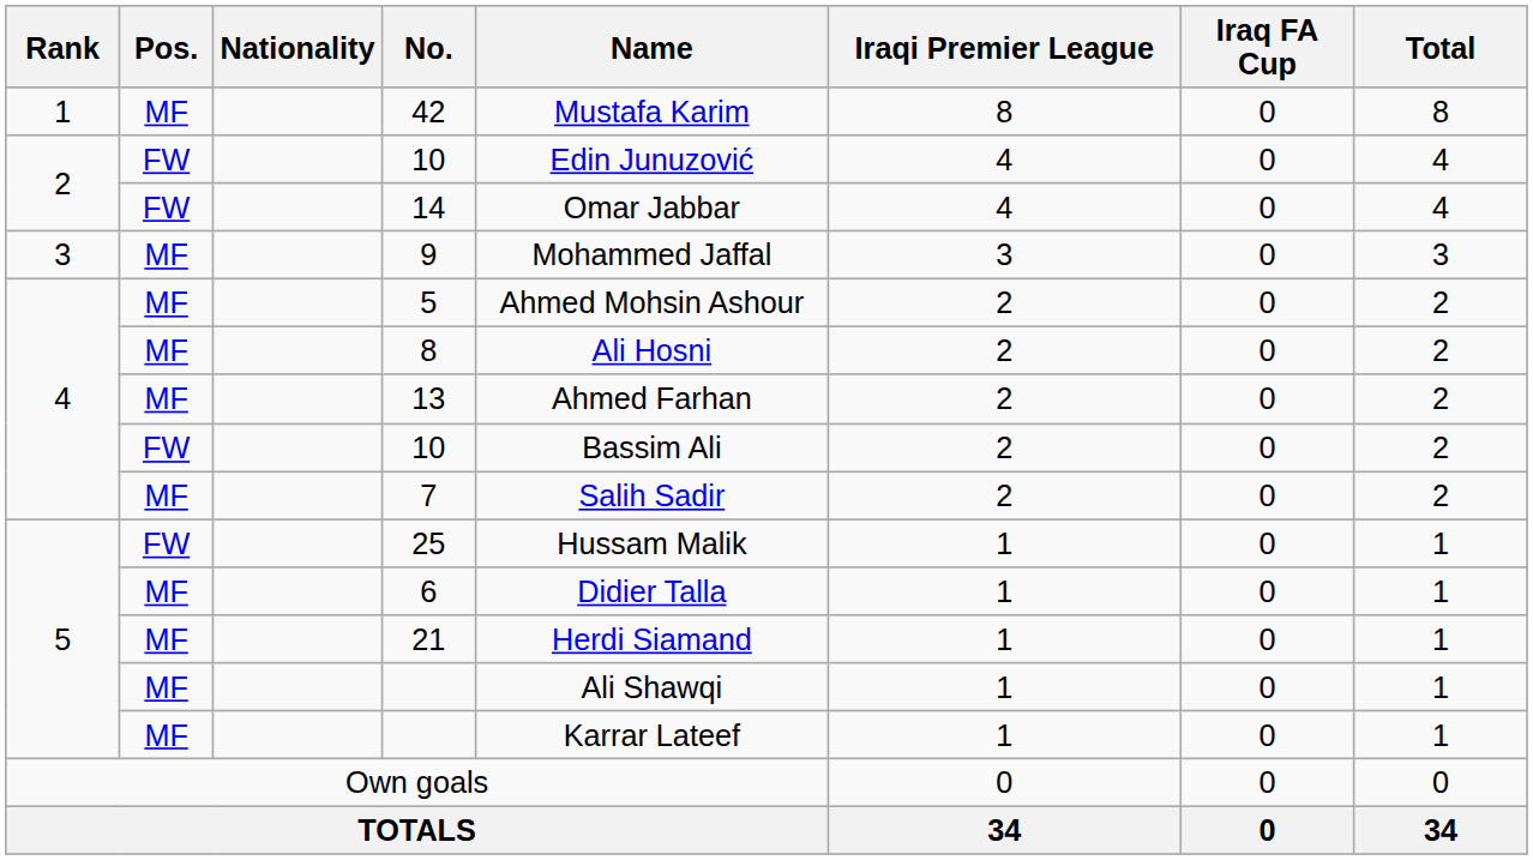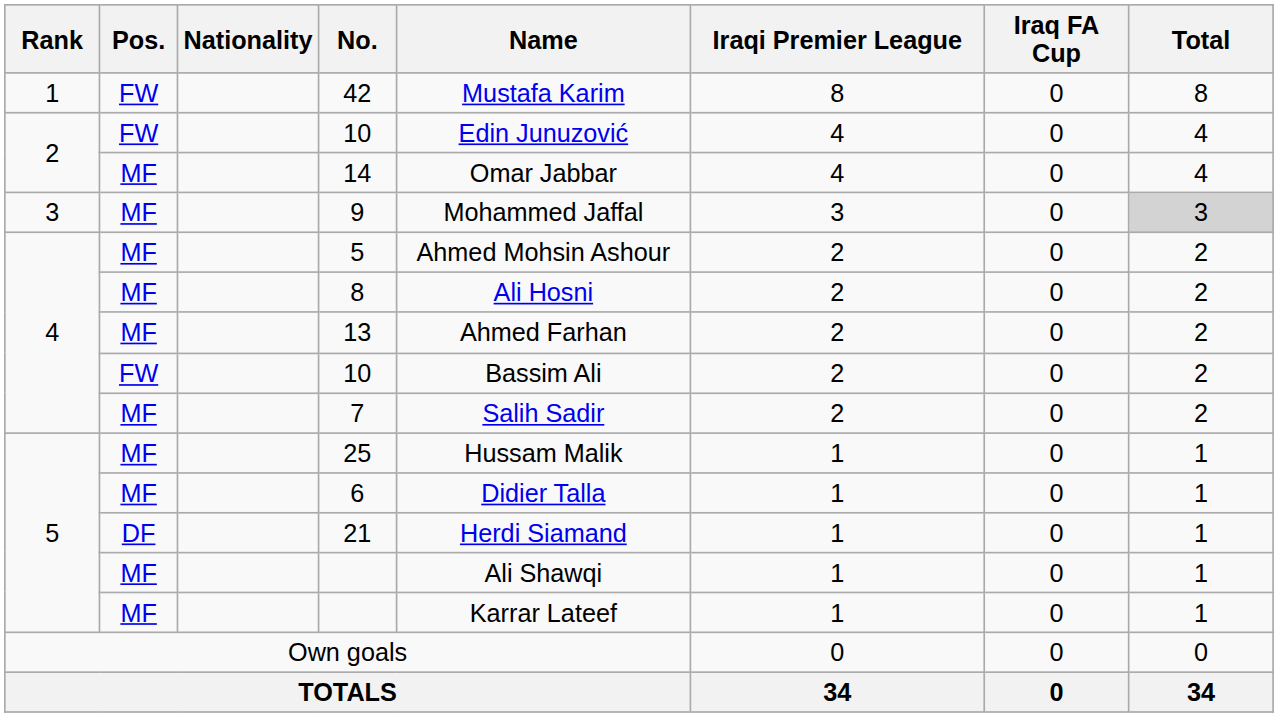 <table class="wikitable" style="font-size: 95%; text-align: center;">
 <tr>
 <th width=50>Rank</th>
 <th width=40>Pos.</th>
 <th width=60>Nationality</th>
 <th width=40>No.</th>
 <th width=170>Name</th>
 <th width=170>Iraqi Premier League</th>
 <th width=80>Iraq FA Cup</th>
 <th width=80><strong>Total</strong></th>
 </tr>
 <tr>
 <td rowspan=1>1</td>
-<td><a href='#'>MF</a></td>
+<td><a href='#'>FW</a></td>
 <td></td>
 <td>42</td>
 <td><a href='#'>Mustafa Karim</a></td>
 <td>8</td>
 <td>0</td>
 <td>8</td>
 </tr>
 <tr>
 <td rowspan=2>2</td>
 <td><a href='#'>FW</a></td>
 <td></td>
 <td>10</td>
 <td><a href='#'>Edin Junuzović</a></td>
 <td>4</td>
 <td>0</td>
 <td>4</td>
 </tr>
 <tr>
-<td><a href='#'>FW</a></td>
+<td><a href='#'>MF</a></td>
 <td></td>
 <td>14</td>
 <td>Omar Jabbar</td>
 <td>4</td>
 <td>0</td>
 <td>4</td>
 </tr>
 <tr>
 <td rowspan=1>3</td>
 <td><a href='#'>MF</a></td>
 <td></td>
 <td>9</td>
 <td>Mohammed Jaffal</td>
 <td>3</td>
 <td>0</td>
-<td>3</td>
+<td style="background: lightgrey;">3</td>
 </tr>
 <tr>
 <td rowspan=5>4</td>
 <td><a href='#'>MF</a></td>
 <td></td>
 <td>5</td>
 <td>Ahmed Mohsin Ashour</td>
 <td>2</td>
 <td>0</td>
 <td>2</td>
 </tr>
 <tr>
 <td><a href='#'>MF</a></td>
 <td></td>
 <td>8</td>
 <td><a href='#'>Ali Hosni</a></td>
 <td>2</td>
 <td>0</td>
 <td>2</td>
 </tr>
 <tr>
 <td><a href='#'>MF</a></td>
 <td></td>
 <td>13</td>
 <td>Ahmed Farhan</td>
 <td>2</td>
 <td>0</td>
 <td>2</td>
 </tr>
 <tr>
 <td><a href='#'>FW</a></td>
 <td></td>
 <td>10</td>
 <td>Bassim Ali</td>
 <td>2</td>
 <td>0</td>
 <td>2</td>
 </tr>
 <tr>
 <td><a href='#'>MF</a></td>
 <td></td>
 <td>7</td>
 <td><a href='#'>Salih Sadir</a></td>
 <td>2</td>
 <td>0</td>
 <td>2</td>
 </tr>
 <tr>
 <td rowspan=5>5</td>
-<td><a href='#'>FW</a></td>
+<td><a href='#'>MF</a></td>
 <td></td>
 <td>25</td>
 <td>Hussam Malik</td>
 <td>1</td>
 <td>0</td>
 <td>1</td>
 </tr>
 <tr>
 <td><a href='#'>MF</a></td>
 <td></td>
 <td>6</td>
 <td><a href='#'>Didier Talla</a></td>
 <td>1</td>
 <td>0</td>
 <td>1</td>
 </tr>
 <tr>
-<td><a href='#'>MF</a></td>
+<td><a href='#'>DF</a></td>
 <td></td>
 <td>21</td>
 <td><a href='#'>Herdi Siamand</a></td>
 <td>1</td>
 <td>0</td>
 <td>1</td>
 </tr>
 <tr>
 <td><a href='#'>MF</a></td>
 <td></td>
 <td></td>
 <td>Ali Shawqi</td>
 <td>1</td>
 <td>0</td>
 <td>1</td>
 </tr>
 <tr>
 <td><a href='#'>MF</a></td>
 <td></td>
 <td></td>
 <td>Karrar Lateef</td>
 <td>1</td>
 <td>0</td>
 <td>1</td>
 </tr>
 <tr>
 <td colspan=5>Own goals</td>
 <td>0</td>
 <td>0</td>
 <td>0</td>
 </tr>
 <tr>
 <th colspan=5><strong>TOTALS</strong></th>
 <th><strong>34</strong></th>
 <th><strong>0</strong></th>
 <th><strong>34</strong></th>
 </tr>
 </table>
